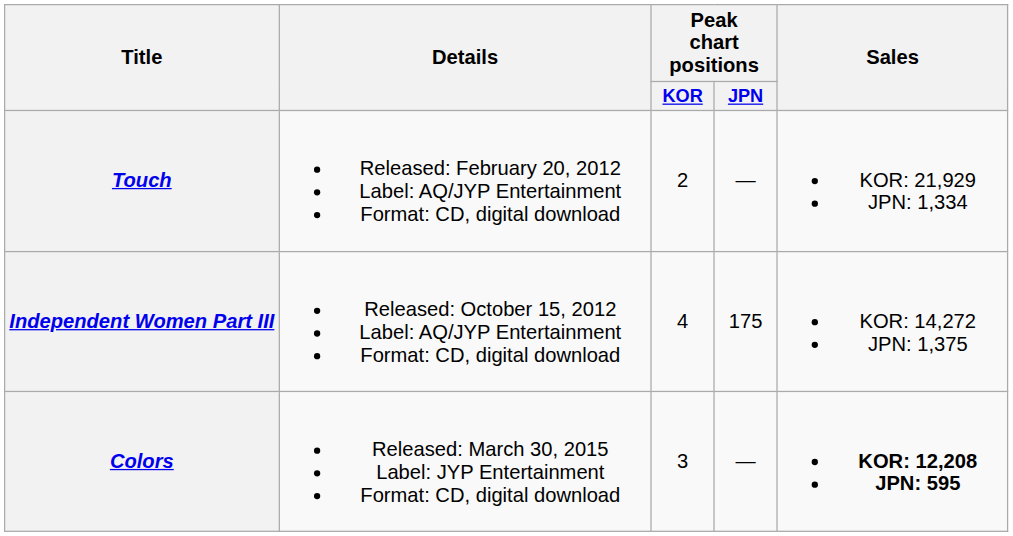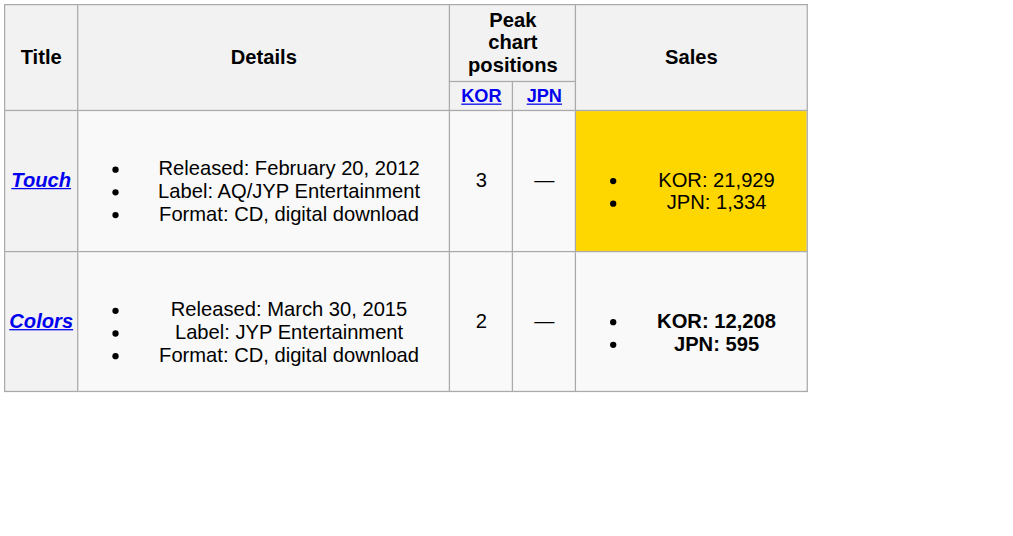 <table class="wikitable plainrowheaders" style="text-align:center;">
 <tr>
 <th scope="col" rowspan="2">Title</th>
 <th scope="col" rowspan="2" style="width:18em;">Details</th>
 <th scope="col" colspan="2">Peak<br>chart<br>positions</th>
 <th scope="col" rowspan="2" style="width:11em;">Sales</th>
 </tr>
 <tr>
 <th scope="col" style="width:3em;font-size:90%"><a href='#'>KOR</a><br></th>
 <th scope="col" style="width:3em;font-size:90%;"><a href='#'>JPN</a><br></th>
 </tr>
 <tr>
 <th scope="row"><em><a href='#'>Touch</a></em></th>
 <td><br><ul><li>Released: February 20, 2012</li><li>Label: AQ/JYP Entertainment</li><li>Format: CD, digital download</li></ul></td>
-<td>2</td>
+<td>3</td>
 <td>—</td>
-<td><br><ul><li>KOR: 21,929</li><li>JPN: 1,334</li></ul></td>
-</tr>
-<tr>
-<th scope="row"><em><a href='#'>Independent Women Part III</a></em></th>
-<td><br><ul><li>Released: October 15, 2012</li><li>Label: AQ/JYP Entertainment</li><li>Format: CD, digital download</li></ul></td>
-<td>4</td>
-<td>175</td>
-<td><br><ul><li>KOR: 14,272</li><li>JPN: 1,375</li></ul></td>
+<td style="background: gold;"><br><ul><li>KOR: 21,929</li><li>JPN: 1,334</li></ul></td>
 </tr>
 <tr>
 <th scope="row"><em><a href='#'>Colors</a></em></th>
 <td><br><ul><li>Released: March 30, 2015</li><li>Label: JYP Entertainment</li><li>Format: CD, digital download</li></ul></td>
-<td>3</td>
+<td>2</td>
 <td>—</td>
 <td><strong><br><ul><li>KOR: 12,208</li><li>JPN: 595</li></ul></strong></td>
 </tr>
 </table>
